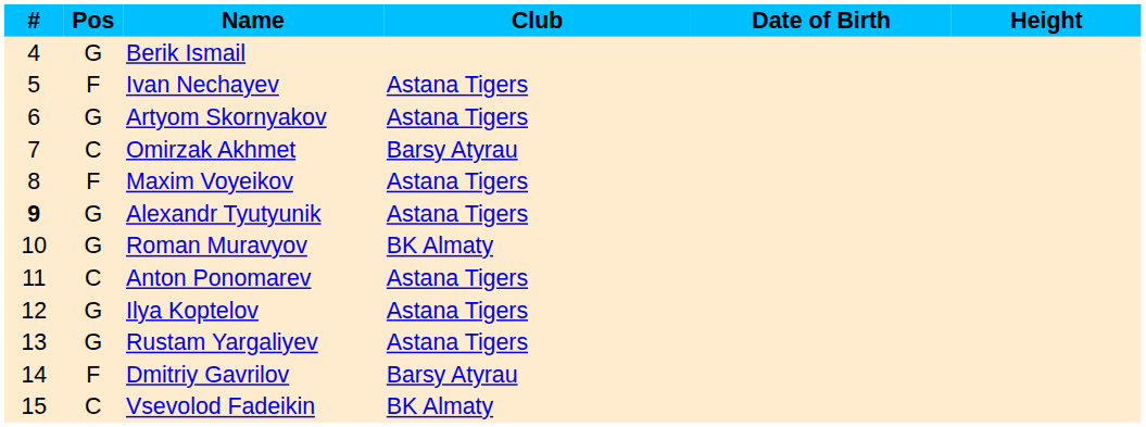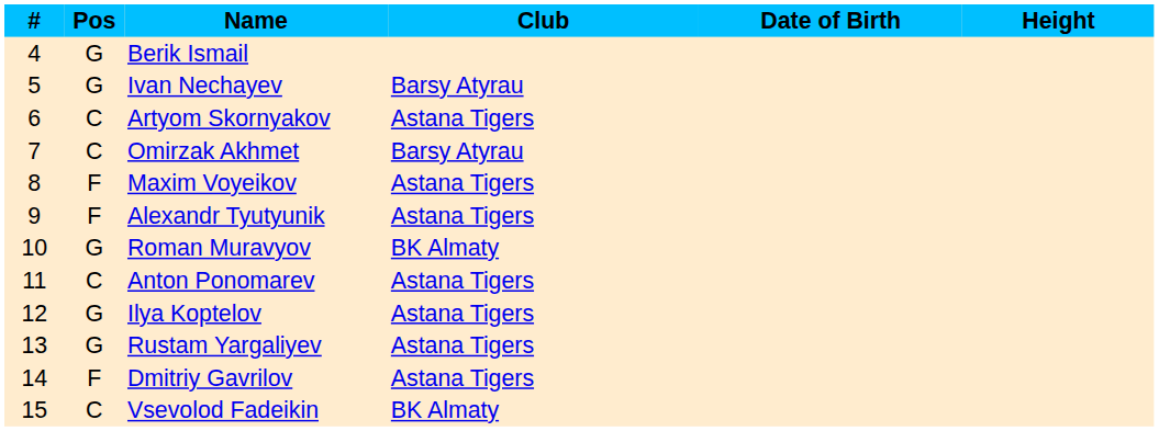 <table border=0 cellpadding=2 cellspacing=0  |- bgcolor=#FFECCE style="text-align:center; font-size:90%;" width=80%>
 <tr bgcolor=#00BFFF>
 <th width=5%>#</th>
 <th width=5%>Pos</th>
 <th width=22%>Name</th>
 <th width=26%>Club</th>
 <th width=22%>Date of Birth</th>
 <th width=16%>Height</th>
 </tr>
 <tr>
 <td>4</td>
 <td>G</td>
 <td align=left><a href='#'>Berik Ismail</a></td>
 <td align=left></td>
 <td align=left></td>
 <td></td>
 </tr>
 <tr>
 <td>5</td>
-<td>F</td>
+<td>G</td>
 <td align=left><a href='#'>Ivan Nechayev</a></td>
-<td align=left> <a href='#'>Astana Tigers</a></td>
+<td align=left> <a href='#'>Barsy Atyrau</a></td>
 <td align=left></td>
 <td></td>
 </tr>
 <tr>
 <td>6</td>
-<td>G</td>
+<td>C</td>
 <td align=left><a href='#'>Artyom Skornyakov</a></td>
 <td align=left> <a href='#'>Astana Tigers</a></td>
 <td align=left></td>
 <td></td>
 </tr>
 <tr>
 <td>7</td>
 <td>C</td>
 <td align=left><a href='#'>Omirzak Akhmet</a></td>
 <td align=left> <a href='#'>Barsy Atyrau</a></td>
 <td align=left></td>
 <td></td>
 </tr>
 <tr>
 <td>8</td>
 <td>F</td>
 <td align=left><a href='#'>Maxim Voyeikov</a></td>
 <td align=left> <a href='#'>Astana Tigers</a></td>
 <td align=left></td>
 <td></td>
 </tr>
 <tr>
-<td><strong>9</strong></td>
-<td>G</td>
+<td>9</td>
+<td>F</td>
 <td align=left><a href='#'>Alexandr Tyutyunik</a></td>
 <td align=left> <a href='#'>Astana Tigers</a></td>
 <td align=left></td>
 <td></td>
 </tr>
 <tr>
 <td>10</td>
 <td>G</td>
 <td align=left><a href='#'>Roman Muravyov</a></td>
 <td align=left> <a href='#'>BK Almaty</a></td>
 <td align=left></td>
 <td></td>
 </tr>
 <tr>
 <td>11</td>
 <td>C</td>
 <td align=left><a href='#'>Anton Ponomarev</a></td>
 <td align=left> <a href='#'>Astana Tigers</a></td>
 <td align=left></td>
 <td></td>
 </tr>
 <tr>
 <td>12</td>
 <td>G</td>
 <td align=left><a href='#'>Ilya Koptelov</a></td>
 <td align=left> <a href='#'>Astana Tigers</a></td>
 <td align=left></td>
 <td></td>
 </tr>
 <tr>
 <td>13</td>
 <td>G</td>
 <td align=left><a href='#'>Rustam Yargaliyev</a></td>
 <td align=left> <a href='#'>Astana Tigers</a></td>
 <td align=left></td>
 <td></td>
 </tr>
 <tr>
 <td>14</td>
 <td>F</td>
 <td align=left><a href='#'>Dmitriy Gavrilov</a></td>
-<td align=left> <a href='#'>Barsy Atyrau</a></td>
+<td align=left> <a href='#'>Astana Tigers</a></td>
 <td align=left></td>
 <td></td>
 </tr>
 <tr>
 <td>15</td>
 <td>C</td>
 <td align=left><a href='#'>Vsevolod Fadeikin</a></td>
 <td align=left> <a href='#'>BK Almaty</a></td>
 <td align=left></td>
 <td></td>
 </tr>
 </table>
